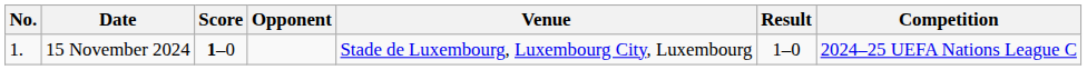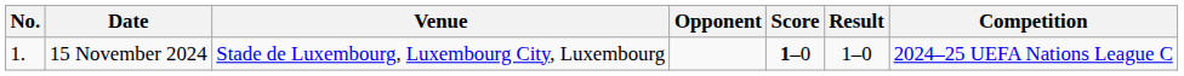 <table class="wikitable">
 <tr>
 <th>No.</th>
 <th>Date</th>
+<th>Venue</th>
+<th>Opponent</th>
 <th>Score</th>
-<th>Opponent</th>
-<th>Venue</th>
 <th>Result</th>
 <th>Competition</th>
 </tr>
 <tr>
 <td>1.</td>
 <td>15 November 2024</td>
+<td><a href='#'>Stade de Luxembourg</a>, <a href='#'>Luxembourg City</a>, Luxembourg</td>
+<td></td>
 <td align="center"><strong>1</strong>–0</td>
-<td></td>
-<td><a href='#'>Stade de Luxembourg</a>, <a href='#'>Luxembourg City</a>, Luxembourg</td>
 <td align="center">1–0</td>
 <td><a href='#'>2024–25 UEFA Nations League C</a></td>
 </tr>
 </table>
